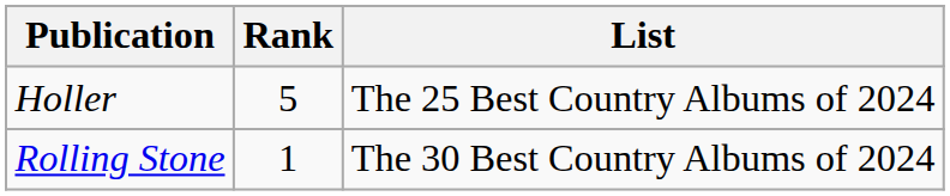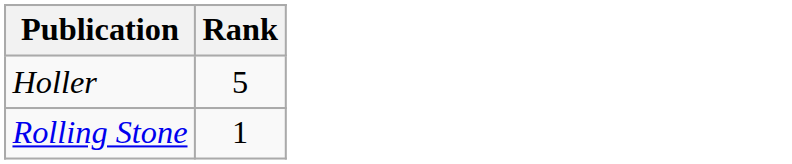 <table class="wikitable plainrowheaders sortable">
 <tr>
 <th>Publication</th>
 <th data-sort-type="number">Rank</th>
-<th scope="col" class="unsortable">List</th>
 </tr>
 <tr>
 <td><em>Holler</em></td>
 <td align="center">5</td>
-<td>The 25 Best Country Albums of 2024</td>
 </tr>
 <tr>
 <td><em><a href='#'>Rolling Stone</a></em></td>
 <td align="center">1</td>
-<td>The 30 Best Country Albums of 2024</td>
 </tr>
 </table>
